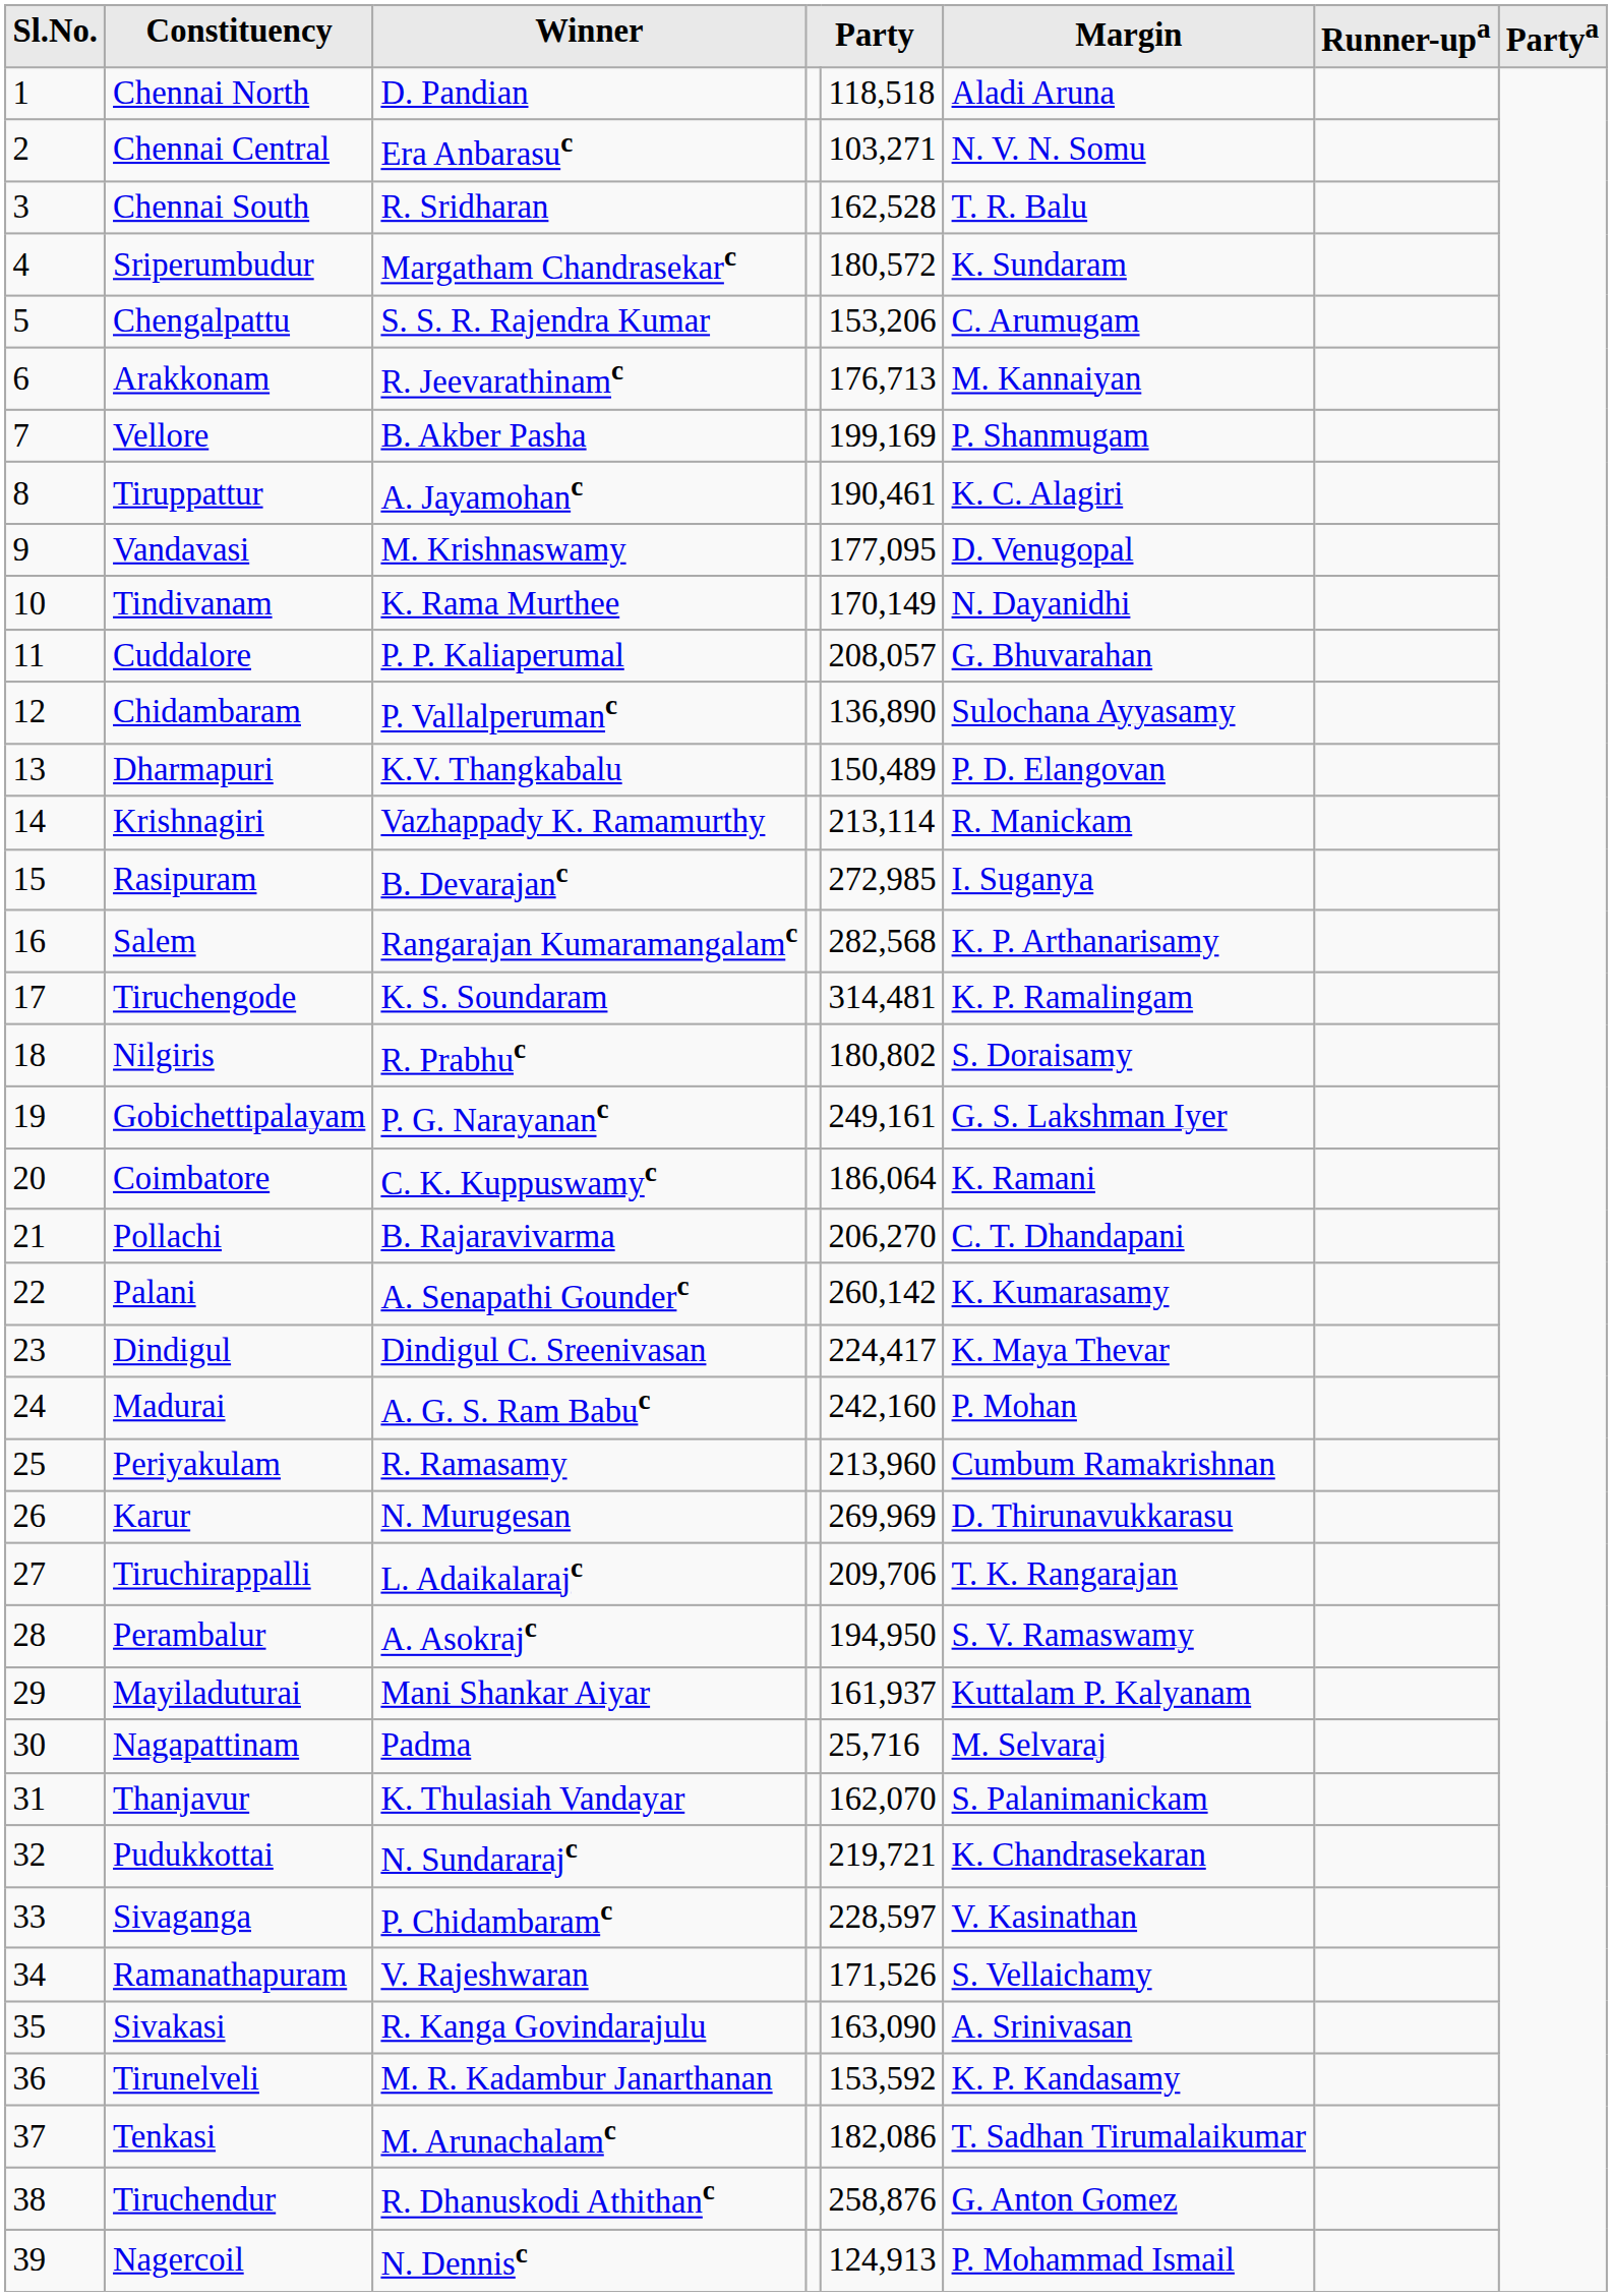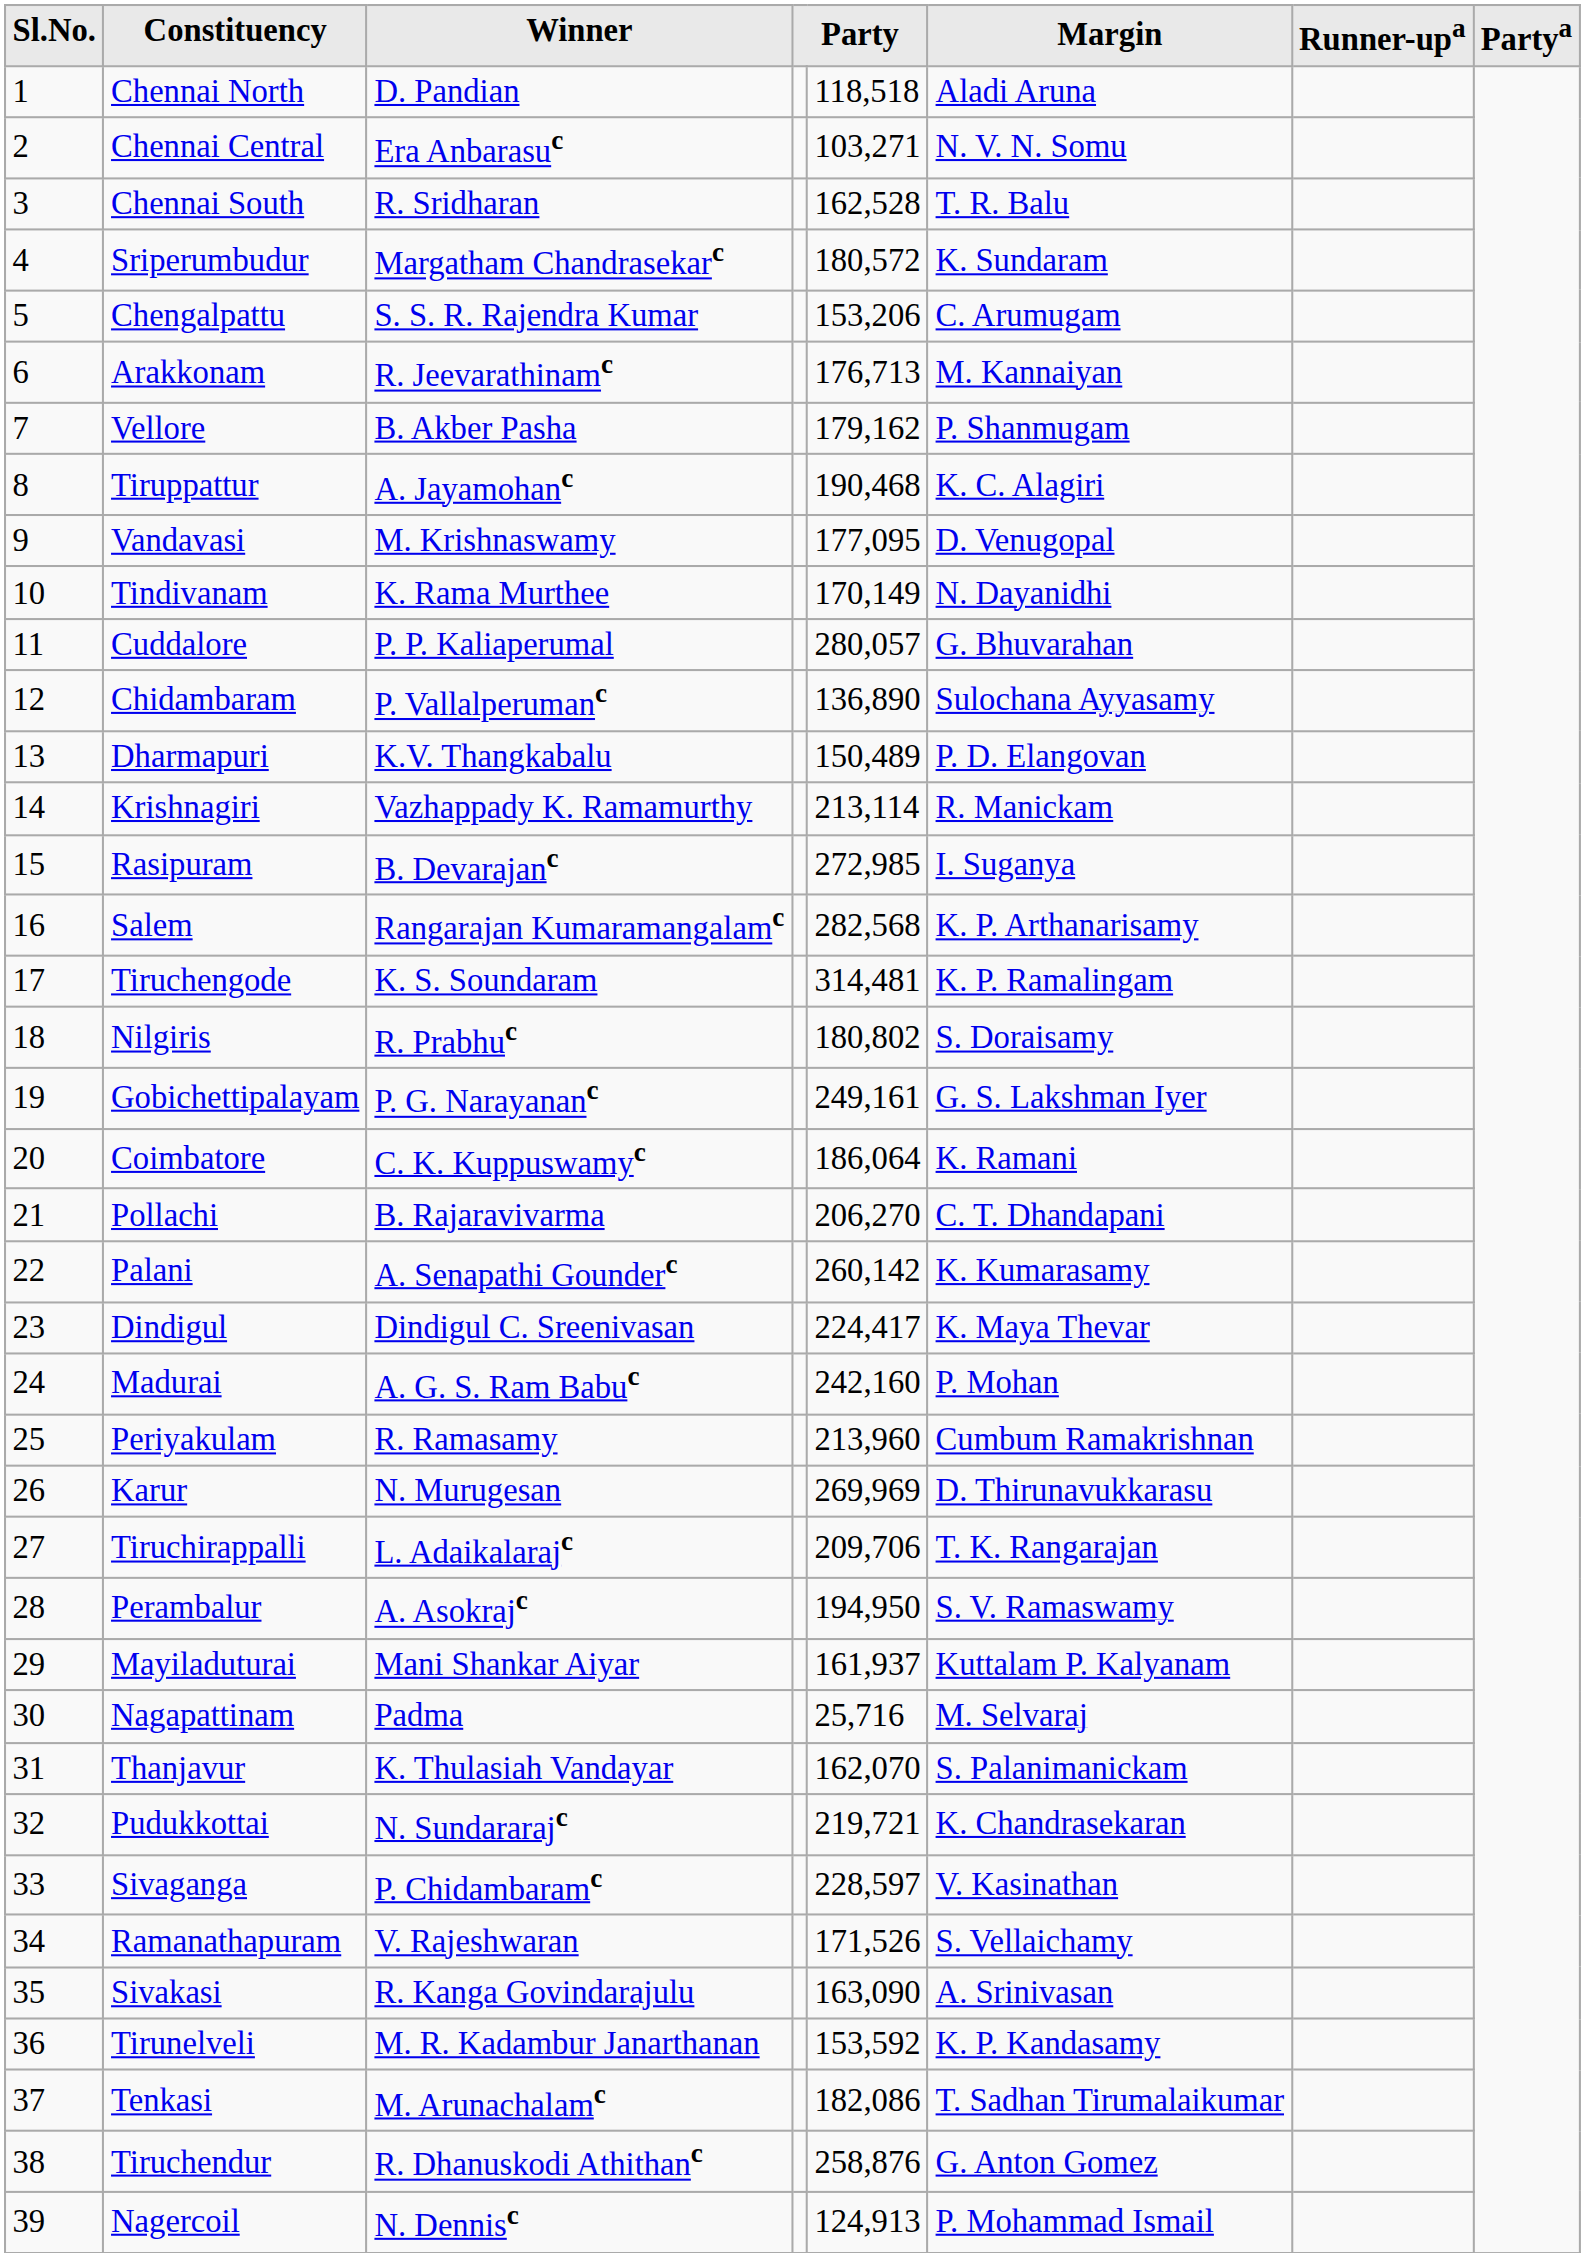 <table class="wikitable sortable">
 <tr>
 <th style="background-color:#E9E9E9" align=left valign=top>Sl.No.</th>
 <th style="background-color:#E9E9E9" align=left valign=top>Constituency</th>
 <th style="background-color:#E9E9E9" align=left valign=top>Winner</th>
 <th style="background-color:#E9E9E9" align=right colspan="2">Party</th>
 <th style="background-color:#E9E9E9" align=right>Margin</th>
 <th style="background-color:#E9E9E9" align=right>Runner-up<sup>a</sup></th>
 <th style="background-color:#E9E9E9" align=right colspan="2">Party<sup>a</sup></th>
 </tr>
 <tr>
 <td>1</td>
 <td><a href='#'>Chennai North</a></td>
 <td><a href='#'>D. Pandian</a></td>
 <td></td>
 <td>118,518</td>
 <td><a href='#'>Aladi Aruna</a></td>
 <td></td>
 </tr>
 <tr>
 <td>2</td>
 <td><a href='#'>Chennai Central</a></td>
 <td><a href='#'>Era Anbarasu</a><sup><strong>c</strong></sup></td>
 <td></td>
 <td>103,271</td>
 <td><a href='#'>N. V. N. Somu</a></td>
 <td></td>
 </tr>
 <tr>
 <td>3</td>
 <td><a href='#'>Chennai South</a></td>
 <td><a href='#'>R. Sridharan</a></td>
 <td></td>
 <td>162,528</td>
 <td><a href='#'>T. R. Balu</a></td>
 <td></td>
 </tr>
 <tr>
 <td>4</td>
 <td><a href='#'>Sriperumbudur</a></td>
 <td><a href='#'>Margatham Chandrasekar</a><sup><strong>c</strong></sup></td>
 <td></td>
 <td>180,572</td>
 <td><a href='#'>K. Sundaram</a></td>
 <td></td>
 </tr>
 <tr>
 <td>5</td>
 <td><a href='#'>Chengalpattu</a></td>
 <td><a href='#'>S. S. R. Rajendra Kumar</a></td>
 <td></td>
 <td>153,206</td>
 <td><a href='#'>C. Arumugam</a></td>
 <td></td>
 </tr>
 <tr>
 <td>6</td>
 <td><a href='#'>Arakkonam</a></td>
 <td><a href='#'>R. Jeevarathinam</a><sup><strong>c</strong></sup></td>
 <td></td>
 <td>176,713</td>
 <td><a href='#'>M. Kannaiyan</a></td>
 <td></td>
 </tr>
 <tr>
 <td>7</td>
 <td><a href='#'>Vellore</a></td>
 <td><a href='#'>B. Akber Pasha</a></td>
 <td></td>
-<td>199,169</td>
+<td>179,162</td>
 <td><a href='#'>P. Shanmugam</a></td>
 <td></td>
 </tr>
 <tr>
 <td>8</td>
 <td><a href='#'>Tiruppattur</a></td>
 <td><a href='#'>A. Jayamohan</a><sup><strong>c</strong></sup></td>
 <td></td>
-<td>190,461</td>
+<td>190,468</td>
 <td><a href='#'>K. C. Alagiri</a></td>
 <td></td>
 </tr>
 <tr>
 <td>9</td>
 <td><a href='#'>Vandavasi</a></td>
 <td><a href='#'>M. Krishnaswamy</a></td>
 <td></td>
 <td>177,095</td>
 <td><a href='#'>D. Venugopal</a></td>
 <td></td>
 </tr>
 <tr>
 <td>10</td>
 <td><a href='#'>Tindivanam</a></td>
 <td><a href='#'>K. Rama Murthee</a></td>
 <td></td>
 <td>170,149</td>
 <td><a href='#'>N. Dayanidhi</a></td>
 <td></td>
 </tr>
 <tr>
 <td>11</td>
 <td><a href='#'>Cuddalore</a></td>
 <td><a href='#'>P. P. Kaliaperumal</a></td>
 <td></td>
-<td>208,057</td>
+<td>280,057</td>
 <td><a href='#'>G. Bhuvarahan</a></td>
 <td></td>
 </tr>
 <tr>
 <td>12</td>
 <td><a href='#'>Chidambaram</a></td>
 <td><a href='#'>P. Vallalperuman</a><sup><strong>c</strong></sup></td>
 <td></td>
 <td>136,890</td>
 <td><a href='#'>Sulochana Ayyasamy</a></td>
 <td></td>
 </tr>
 <tr>
 <td>13</td>
 <td><a href='#'>Dharmapuri</a></td>
 <td><a href='#'>K.V. Thangkabalu</a></td>
 <td></td>
 <td>150,489</td>
 <td><a href='#'>P. D. Elangovan</a></td>
 <td></td>
 </tr>
 <tr>
 <td>14</td>
 <td><a href='#'>Krishnagiri</a></td>
 <td><a href='#'>Vazhappady K. Ramamurthy</a></td>
 <td></td>
 <td>213,114</td>
 <td><a href='#'>R. Manickam</a></td>
 <td></td>
 </tr>
 <tr>
 <td>15</td>
 <td><a href='#'>Rasipuram</a></td>
 <td><a href='#'>B. Devarajan</a><sup><strong>c</strong></sup></td>
 <td></td>
 <td>272,985</td>
 <td><a href='#'>I. Suganya</a></td>
 <td></td>
 </tr>
 <tr>
 <td>16</td>
 <td><a href='#'>Salem</a></td>
 <td><a href='#'>Rangarajan Kumaramangalam</a><sup><strong>c</strong></sup></td>
 <td></td>
 <td>282,568</td>
 <td><a href='#'>K. P. Arthanarisamy</a></td>
 <td></td>
 </tr>
 <tr>
 <td>17</td>
 <td><a href='#'>Tiruchengode</a></td>
 <td><a href='#'>K. S. Soundaram</a></td>
 <td></td>
 <td>314,481</td>
 <td><a href='#'>K. P. Ramalingam</a></td>
 <td></td>
 </tr>
 <tr>
 <td>18</td>
 <td><a href='#'>Nilgiris</a></td>
 <td><a href='#'>R. Prabhu</a><sup><strong>c</strong></sup></td>
 <td></td>
 <td>180,802</td>
 <td><a href='#'>S. Doraisamy</a></td>
 <td></td>
 </tr>
 <tr>
 <td>19</td>
 <td><a href='#'>Gobichettipalayam</a></td>
 <td><a href='#'>P. G. Narayanan</a><sup><strong>c</strong></sup></td>
 <td></td>
 <td>249,161</td>
 <td><a href='#'>G. S. Lakshman Iyer</a></td>
 <td></td>
 </tr>
 <tr>
 <td>20</td>
 <td><a href='#'>Coimbatore</a></td>
 <td><a href='#'>C. K. Kuppuswamy</a><sup><strong>c</strong></sup></td>
 <td></td>
 <td>186,064</td>
 <td><a href='#'>K. Ramani</a></td>
 <td></td>
 </tr>
 <tr>
 <td>21</td>
 <td><a href='#'>Pollachi</a></td>
 <td><a href='#'>B. Rajaravivarma</a></td>
 <td></td>
 <td>206,270</td>
 <td><a href='#'>C. T. Dhandapani</a></td>
 <td></td>
 </tr>
 <tr>
 <td>22</td>
 <td><a href='#'>Palani</a></td>
 <td><a href='#'>A. Senapathi Gounder</a><sup><strong>c</strong></sup></td>
 <td></td>
 <td>260,142</td>
 <td><a href='#'>K. Kumarasamy</a></td>
 <td></td>
 </tr>
 <tr>
 <td>23</td>
 <td><a href='#'>Dindigul</a></td>
 <td><a href='#'>Dindigul C. Sreenivasan</a></td>
 <td></td>
 <td>224,417</td>
 <td><a href='#'>K. Maya Thevar</a></td>
 <td></td>
 </tr>
 <tr>
 <td>24</td>
 <td><a href='#'>Madurai</a></td>
 <td><a href='#'>A. G. S. Ram Babu</a><sup><strong>c</strong></sup></td>
 <td></td>
 <td>242,160</td>
 <td><a href='#'>P. Mohan</a></td>
 <td></td>
 </tr>
 <tr>
 <td>25</td>
 <td><a href='#'>Periyakulam</a></td>
 <td><a href='#'>R. Ramasamy</a></td>
 <td></td>
 <td>213,960</td>
 <td><a href='#'>Cumbum Ramakrishnan</a></td>
 <td></td>
 </tr>
 <tr>
 <td>26</td>
 <td><a href='#'>Karur</a></td>
 <td><a href='#'>N. Murugesan</a></td>
 <td></td>
 <td>269,969</td>
 <td><a href='#'>D. Thirunavukkarasu</a></td>
 <td></td>
 </tr>
 <tr>
 <td>27</td>
 <td><a href='#'>Tiruchirappalli</a></td>
 <td><a href='#'>L. Adaikalaraj</a><sup><strong>c</strong></sup></td>
 <td></td>
 <td>209,706</td>
 <td><a href='#'>T. K. Rangarajan</a></td>
 <td></td>
 </tr>
 <tr>
 <td>28</td>
 <td><a href='#'>Perambalur</a></td>
 <td><a href='#'>A. Asokraj</a><sup><strong>c</strong></sup></td>
 <td></td>
 <td>194,950</td>
 <td><a href='#'>S. V. Ramaswamy</a></td>
 <td></td>
 </tr>
 <tr>
 <td>29</td>
 <td><a href='#'>Mayiladuturai</a></td>
 <td><a href='#'>Mani Shankar Aiyar</a></td>
 <td></td>
 <td>161,937</td>
 <td><a href='#'>Kuttalam P. Kalyanam</a></td>
 <td></td>
 </tr>
 <tr>
 <td>30</td>
 <td><a href='#'>Nagapattinam</a></td>
 <td><a href='#'>Padma</a></td>
 <td></td>
 <td>25,716</td>
 <td><a href='#'>M. Selvaraj</a></td>
 <td></td>
 </tr>
 <tr>
 <td>31</td>
 <td><a href='#'>Thanjavur</a></td>
 <td><a href='#'>K. Thulasiah Vandayar</a></td>
 <td></td>
 <td>162,070</td>
 <td><a href='#'>S. Palanimanickam</a></td>
 <td></td>
 </tr>
 <tr>
 <td>32</td>
 <td><a href='#'>Pudukkottai</a></td>
 <td><a href='#'>N. Sundararaj</a><sup><strong>c</strong></sup></td>
 <td></td>
 <td>219,721</td>
 <td><a href='#'>K. Chandrasekaran</a></td>
 <td></td>
 </tr>
 <tr>
 <td>33</td>
 <td><a href='#'>Sivaganga</a></td>
 <td><a href='#'>P. Chidambaram</a><sup><strong>c</strong></sup></td>
 <td></td>
 <td>228,597</td>
 <td><a href='#'>V. Kasinathan</a></td>
 <td></td>
 </tr>
 <tr>
 <td>34</td>
 <td><a href='#'>Ramanathapuram</a></td>
 <td><a href='#'>V. Rajeshwaran</a></td>
 <td></td>
 <td>171,526</td>
 <td><a href='#'>S. Vellaichamy</a></td>
 <td></td>
 </tr>
 <tr>
 <td>35</td>
 <td><a href='#'>Sivakasi</a></td>
 <td><a href='#'>R. Kanga Govindarajulu</a></td>
 <td></td>
 <td>163,090</td>
 <td><a href='#'>A. Srinivasan</a></td>
 <td></td>
 </tr>
 <tr>
 <td>36</td>
 <td><a href='#'>Tirunelveli</a></td>
 <td><a href='#'>M. R. Kadambur Janarthanan</a></td>
 <td></td>
 <td>153,592</td>
 <td><a href='#'>K. P. Kandasamy</a></td>
 <td></td>
 </tr>
 <tr>
 <td>37</td>
 <td><a href='#'>Tenkasi</a></td>
 <td><a href='#'>M. Arunachalam</a><sup><strong>c</strong></sup></td>
 <td></td>
 <td>182,086</td>
 <td><a href='#'>T. Sadhan Tirumalaikumar</a></td>
 <td></td>
 </tr>
 <tr>
 <td>38</td>
 <td><a href='#'>Tiruchendur</a></td>
 <td><a href='#'>R. Dhanuskodi Athithan</a><sup><strong>c</strong></sup></td>
 <td></td>
 <td>258,876</td>
 <td><a href='#'>G. Anton Gomez</a></td>
 <td></td>
 </tr>
 <tr>
 <td>39</td>
 <td><a href='#'>Nagercoil</a></td>
 <td><a href='#'>N. Dennis</a><sup><strong>c</strong></sup></td>
 <td></td>
 <td>124,913</td>
 <td><a href='#'>P. Mohammad Ismail</a></td>
 <td></td>
 </tr>
 <tr>
 </tr>
 </table>
